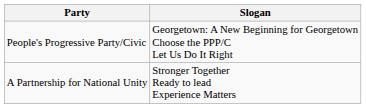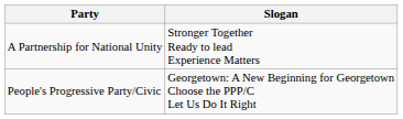 <table class="wikitable">
 <tr>
 <th>Party</th>
 <th>Slogan</th>
 </tr>
 <tr>
+<td>A Partnership for National Unity</td>
+<td>Stronger Together <br> Ready to lead <br> Experience Matters</td>
+</tr>
+<tr>
 <td>People's Progressive Party/Civic</td>
 <td>Georgetown: A New Beginning for Georgetown<br>Choose the PPP/C <br> Let Us Do It Right</td>
 </tr>
-<tr>
-<td>A Partnership for National Unity</td>
-<td>Stronger Together <br> Ready to lead <br> Experience Matters</td>
-</tr>
 </table>
